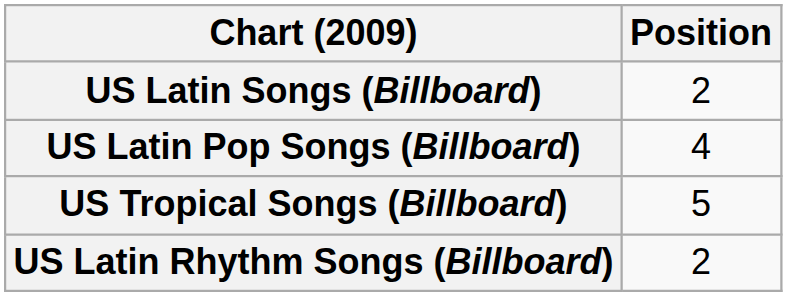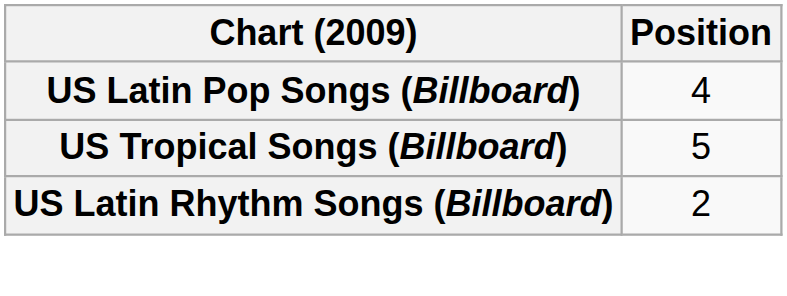 <table class="wikitable plainrowheaders sortable" style="text-align:center;">
 <tr>
 <th scope="col">Chart (2009)</th>
 <th scope="col">Position</th>
-</tr>
-<tr>
-<th scope="row">US Latin Songs (<em>Billboard</em>)</th>
-<td>2</td>
 </tr>
 <tr>
 <th scope="row">US Latin Pop Songs (<em>Billboard</em>)</th>
 <td>4</td>
 </tr>
 <tr>
 <th scope="row">US Tropical Songs (<em>Billboard</em>)</th>
 <td>5</td>
 </tr>
 <tr>
 <th scope="row">US Latin Rhythm Songs (<em>Billboard</em>)</th>
 <td>2</td>
 </tr>
 </table>
